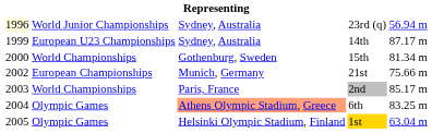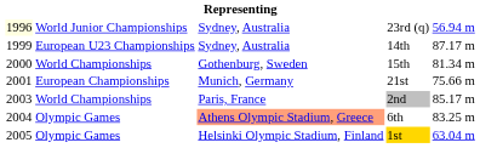 <table>
 <tr>
 <th colspan="6">Representing </th>
 </tr>
 <tr>
 <td style="background: lightyellow;">1996</td>
 <td><a href='#'>World Junior Championships</a></td>
 <td><a href='#'>Sydney</a>, <a href='#'>Australia</a></td>
 <td>23rd (q)</td>
 <td><a href='#'>56.94 m</a></td>
 </tr>
 <tr>
 <td>1999</td>
 <td><a href='#'>European U23 Championships</a></td>
 <td><a href='#'>Sydney</a>, <a href='#'>Australia</a></td>
 <td>14th</td>
 <td>87.17 m</td>
 </tr>
 <tr>
 <td>2000</td>
 <td><a href='#'>World Championships</a></td>
 <td><a href='#'>Gothenburg</a>, <a href='#'>Sweden</a></td>
 <td>15th</td>
 <td>81.34 m</td>
 </tr>
 <tr>
-<td>2002</td>
+<td>2001</td>
 <td><a href='#'>European Championships</a></td>
 <td><a href='#'>Munich</a>, <a href='#'>Germany</a></td>
 <td>21st</td>
 <td>75.66 m</td>
 </tr>
 <tr>
 <td>2003</td>
 <td><a href='#'>World Championships</a></td>
 <td><a href='#'>Paris, France</a></td>
 <td bgcolor="silver">2nd</td>
 <td>85.17 m</td>
 </tr>
 <tr>
 <td>2004</td>
 <td><a href='#'>Olympic Games</a></td>
 <td style="background: lightsalmon;"><a href='#'>Athens Olympic Stadium</a>, <a href='#'>Greece</a></td>
 <td>6th</td>
 <td>83.25 m</td>
 </tr>
 <tr>
 <td>2005</td>
 <td><a href='#'>Olympic Games</a></td>
 <td><a href='#'>Helsinki Olympic Stadium</a>, <a href='#'>Finland</a></td>
 <td bgcolor="gold">1st</td>
 <td><a href='#'>63.04 m</a></td>
 </tr>
 </table>
